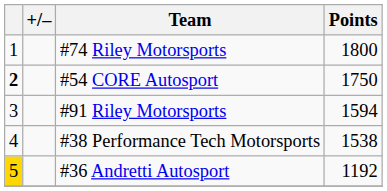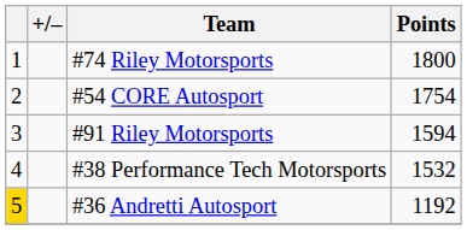 <table class="wikitable" style="font-size: 95%;">
 <tr>
 <th scope="col"></th>
 <th scope="col">+/–</th>
 <th scope="col">Team</th>
 <th scope="col">Points</th>
 </tr>
 <tr>
 <td align=center>1</td>
 <td align="left"></td>
 <td> #74 <a href='#'>Riley Motorsports</a></td>
 <td align=right>1800</td>
 </tr>
 <tr>
-<td align=center><strong>2</strong></td>
+<td align=center>2</td>
 <td align="left"></td>
 <td> #54 <a href='#'>CORE Autosport</a></td>
-<td align=right>1750</td>
+<td align=right>1754</td>
 </tr>
 <tr>
 <td align=center>3</td>
 <td align="left"></td>
 <td> #91 <a href='#'>Riley Motorsports</a></td>
 <td align=right>1594</td>
 </tr>
 <tr>
 <td align=center>4</td>
 <td align="left"></td>
 <td> #38 Performance Tech Motorsports</td>
-<td align=right>1538</td>
+<td align=right>1532</td>
 </tr>
 <tr>
 <td align=center style="background: gold;">5</td>
 <td align="left"></td>
 <td> #36 <a href='#'>Andretti Autosport</a></td>
 <td align=right>1192</td>
 </tr>
 <tr>
 </tr>
 </table>
